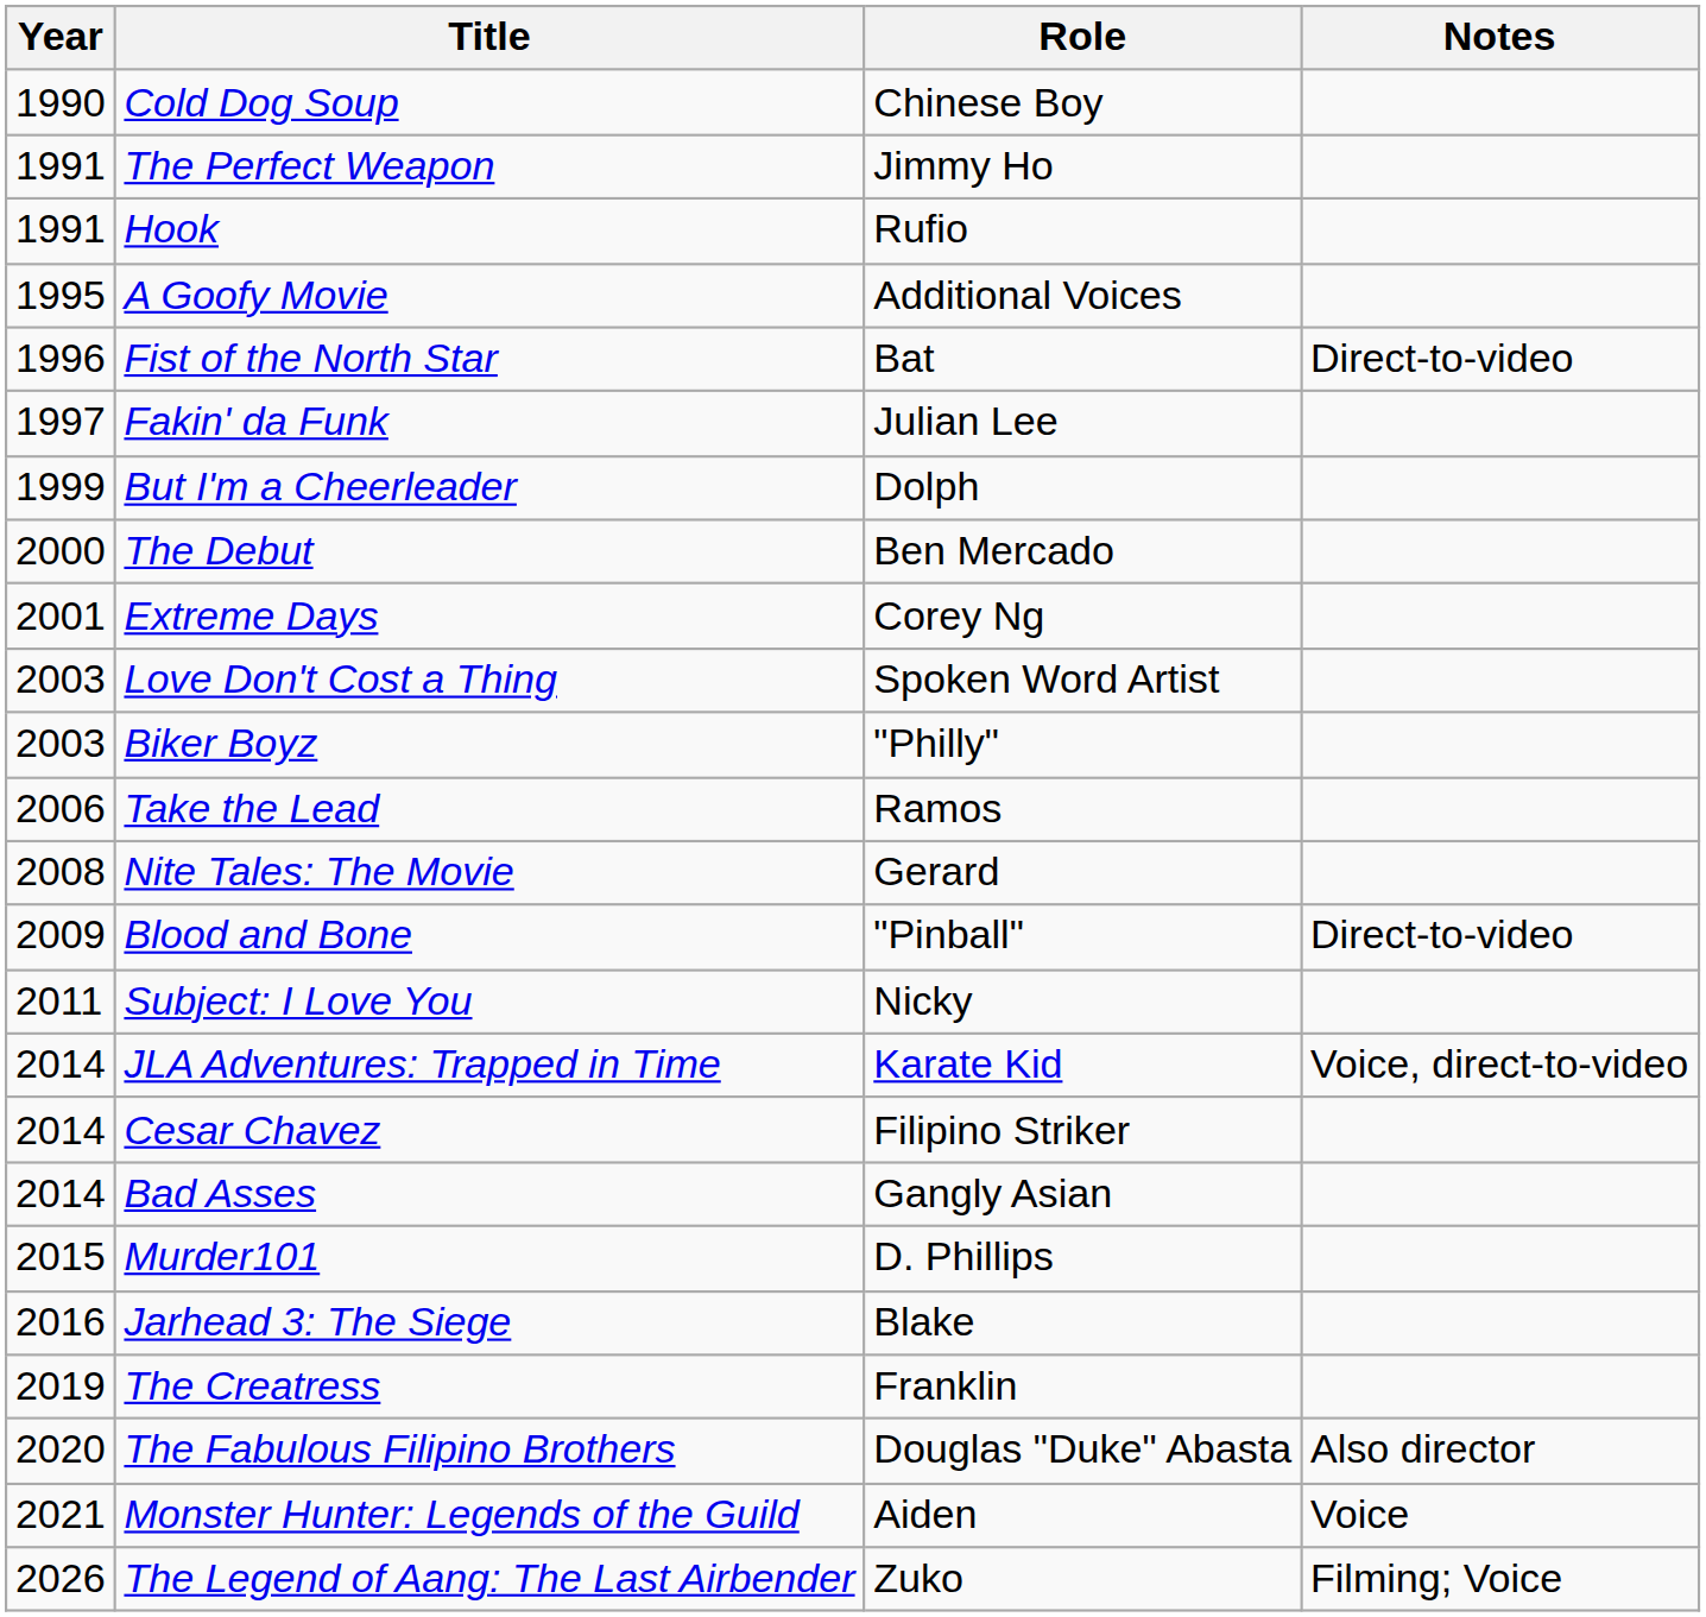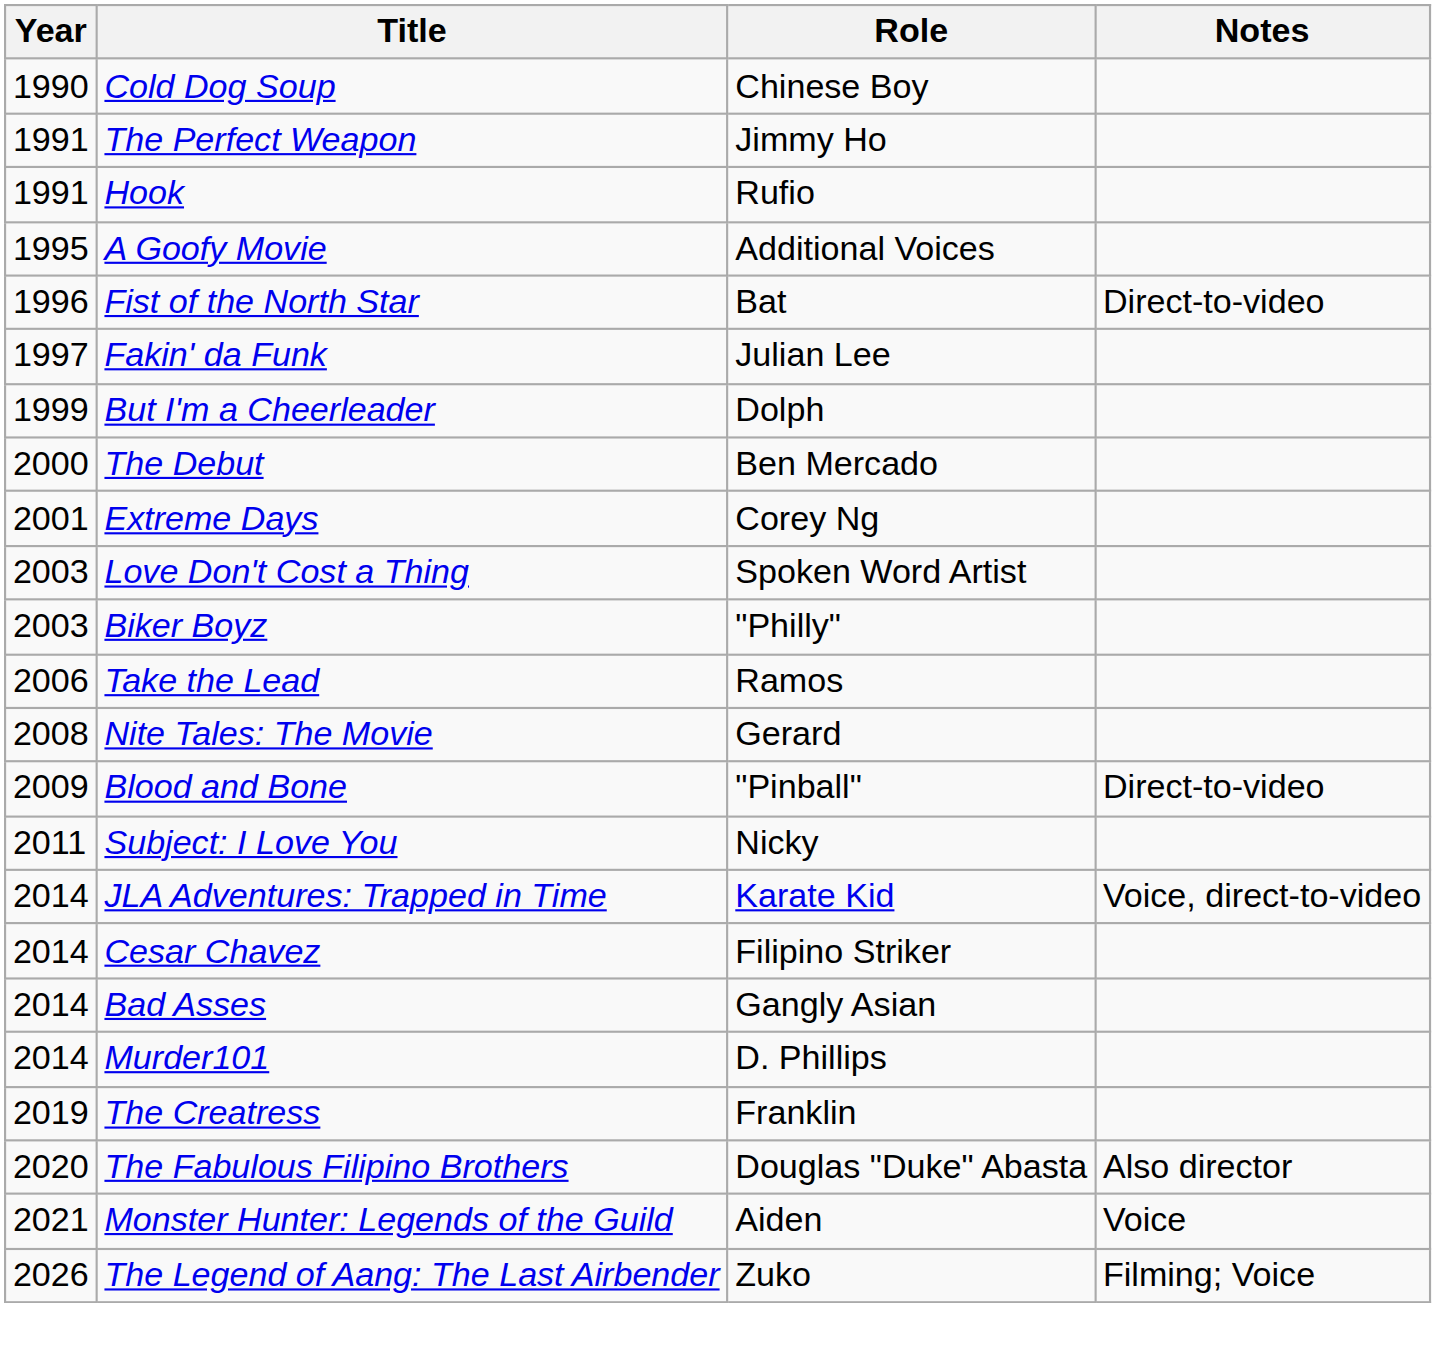 <table class="wikitable sortable">
 <tr>
 <th>Year</th>
 <th>Title</th>
 <th>Role</th>
 <th>Notes</th>
 </tr>
 <tr>
 <td>1990</td>
 <td><em><a href='#'>Cold Dog Soup</a></em></td>
 <td>Chinese Boy</td>
 <td></td>
 </tr>
 <tr>
 <td>1991</td>
 <td><em><a href='#'>The Perfect Weapon</a></em></td>
 <td>Jimmy Ho</td>
 <td></td>
 </tr>
 <tr>
 <td>1991</td>
 <td><em><a href='#'>Hook</a></em></td>
 <td>Rufio</td>
 <td></td>
 </tr>
 <tr>
 <td>1995</td>
 <td><em><a href='#'>A Goofy Movie</a></em></td>
 <td>Additional Voices</td>
 <td></td>
 </tr>
 <tr>
 <td>1996</td>
 <td><em><a href='#'>Fist of the North Star</a></em></td>
 <td>Bat</td>
 <td>Direct-to-video</td>
 </tr>
 <tr>
 <td>1997</td>
 <td><em><a href='#'>Fakin' da Funk</a></em></td>
 <td>Julian Lee</td>
 <td></td>
 </tr>
 <tr>
 <td>1999</td>
 <td><em><a href='#'>But I'm a Cheerleader</a></em></td>
 <td>Dolph</td>
 <td></td>
 </tr>
 <tr>
 <td>2000</td>
 <td><em><a href='#'>The Debut</a></em></td>
 <td>Ben Mercado</td>
 <td></td>
 </tr>
 <tr>
 <td>2001</td>
 <td><em><a href='#'>Extreme Days</a></em></td>
 <td>Corey Ng</td>
 <td></td>
 </tr>
 <tr>
 <td>2003</td>
 <td><em><a href='#'>Love Don't Cost a Thing</a></em></td>
 <td>Spoken Word Artist</td>
 <td></td>
 </tr>
 <tr>
 <td>2003</td>
 <td><em><a href='#'>Biker Boyz</a></em></td>
 <td>"Philly"</td>
 <td></td>
 </tr>
 <tr>
 <td>2006</td>
 <td><em><a href='#'>Take the Lead</a></em></td>
 <td>Ramos</td>
 <td></td>
 </tr>
 <tr>
 <td>2008</td>
 <td><em><a href='#'>Nite Tales: The Movie</a></em></td>
 <td>Gerard</td>
 <td></td>
 </tr>
 <tr>
 <td>2009</td>
 <td><em><a href='#'>Blood and Bone</a></em></td>
 <td>"Pinball"</td>
 <td>Direct-to-video</td>
 </tr>
 <tr>
 <td>2011</td>
 <td><em><a href='#'>Subject: I Love You</a></em></td>
 <td>Nicky</td>
 <td></td>
 </tr>
 <tr>
 <td>2014</td>
 <td><em><a href='#'>JLA Adventures: Trapped in Time</a></em></td>
 <td><a href='#'>Karate Kid</a></td>
 <td>Voice, direct-to-video</td>
 </tr>
 <tr>
 <td>2014</td>
 <td><em><a href='#'>Cesar Chavez</a></em></td>
 <td>Filipino Striker</td>
 <td></td>
 </tr>
 <tr>
 <td>2014</td>
 <td><em><a href='#'>Bad Asses</a></em></td>
 <td>Gangly Asian</td>
 <td></td>
 </tr>
 <tr>
-<td>2015</td>
+<td>2014</td>
 <td><em><a href='#'>Murder101</a></em></td>
 <td>D. Phillips</td>
-<td></td>
-</tr>
-<tr>
-<td>2016</td>
-<td><em><a href='#'>Jarhead 3: The Siege</a></em></td>
-<td>Blake</td>
 <td></td>
 </tr>
 <tr>
 <td>2019</td>
 <td><em><a href='#'>The Creatress</a></em></td>
 <td>Franklin</td>
 <td></td>
 </tr>
 <tr>
 <td>2020</td>
 <td><em><a href='#'>The Fabulous Filipino Brothers</a></em></td>
 <td>Douglas "Duke" Abasta</td>
 <td>Also director</td>
 </tr>
 <tr>
 <td>2021</td>
 <td><em><a href='#'>Monster Hunter: Legends of the Guild</a></em></td>
 <td>Aiden</td>
 <td>Voice</td>
 </tr>
 <tr>
 <td>2026</td>
 <td><em><a href='#'>The Legend of Aang: The Last Airbender</a></em></td>
 <td>Zuko</td>
 <td>Filming; Voice</td>
 </tr>
 </table>
